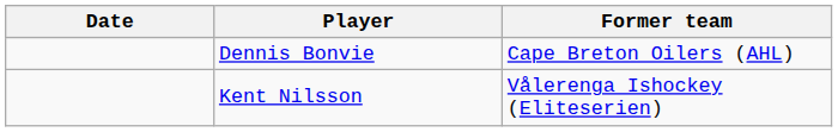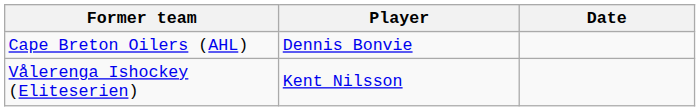 <table class="wikitable">
 <tr style="background:#ddd; text-align:center;">
+<th style="width: 16em;">Former team</th>
+<th style="width: 14em;">Player</th>
 <th style="width: 10em;">Date</th>
-<th style="width: 14em;">Player</th>
-<th style="width: 16em;">Former team</th>
 </tr>
 <tr>
+<td><a href='#'>Cape Breton Oilers</a> (<a href='#'>AHL</a>)</td>
+<td><a href='#'>Dennis Bonvie</a></td>
 <td></td>
-<td><a href='#'>Dennis Bonvie</a></td>
-<td><a href='#'>Cape Breton Oilers</a> (<a href='#'>AHL</a>)</td>
 </tr>
 <tr>
+<td><a href='#'>Vålerenga Ishockey</a> (<a href='#'>Eliteserien</a>)</td>
+<td><a href='#'>Kent Nilsson</a></td>
 <td></td>
-<td><a href='#'>Kent Nilsson</a></td>
-<td><a href='#'>Vålerenga Ishockey</a> (<a href='#'>Eliteserien</a>)</td>
 </tr>
 </table>
